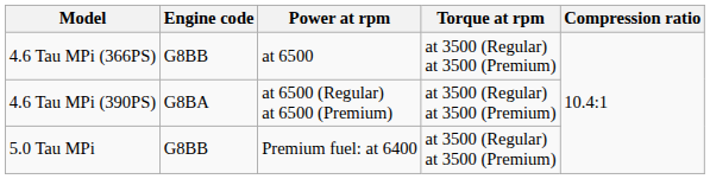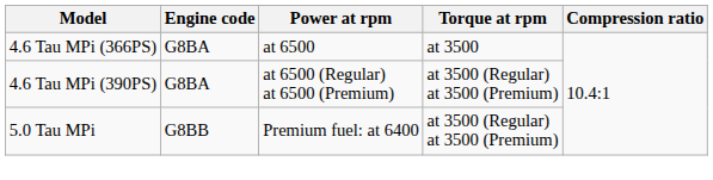 <table class="wikitable sortable collapsible">
 <tr>
 <th>Model</th>
 <th>Engine code</th>
 <th>Power at rpm</th>
 <th>Torque at rpm</th>
 <th>Compression ratio</th>
 </tr>
 <tr>
 <td>4.6 Tau MPi (366PS)</td>
-<td>G8BB</td>
+<td>G8BA</td>
 <td> at 6500</td>
-<td> at 3500 (Regular)<br> at 3500 (Premium)</td>
+<td> at 3500</td>
 <td rowspan=3>10.4:1</td>
 </tr>
 <tr>
 <td>4.6 Tau MPi (390PS)</td>
 <td>G8BA</td>
 <td> at 6500 (Regular)<br> at 6500 (Premium)</td>
 <td> at 3500 (Regular)<br> at 3500 (Premium)</td>
 </tr>
 <tr>
 <td>5.0 Tau MPi</td>
 <td>G8BB</td>
 <td>Premium fuel:  at 6400</td>
 <td> at 3500 (Regular)<br> at 3500 (Premium)</td>
 </tr>
 </table>
